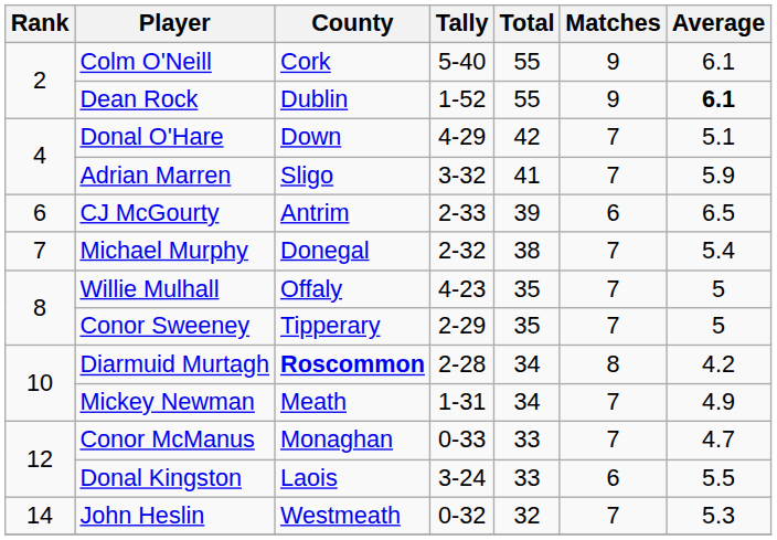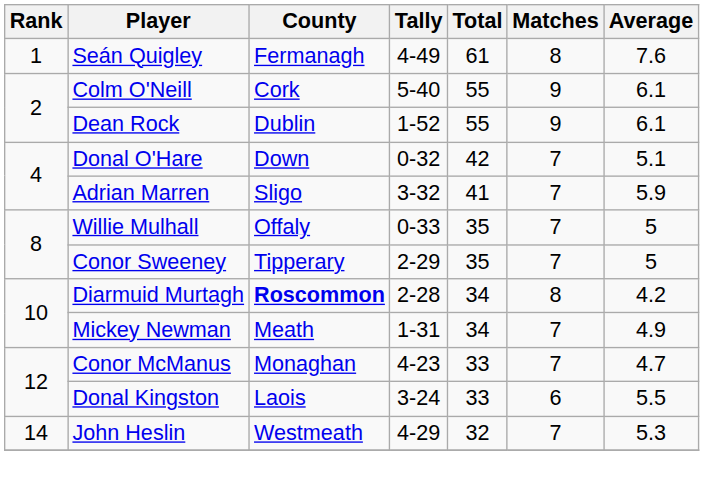 <table class="wikitable sortable">
 <tr>
 <th>Rank</th>
 <th>Player</th>
 <th>County</th>
 <th class="unsortable">Tally</th>
 <th>Total</th>
 <th>Matches</th>
 <th>Average</th>
+</tr>
+<tr>
+<td rowspan=1 align=center>1</td>
+<td><a href='#'>Seán Quigley</a></td>
+<td> <a href='#'>Fermanagh</a></td>
+<td align=center>4-49</td>
+<td align=center>61</td>
+<td align=center>8</td>
+<td align=center>7.6</td>
 </tr>
 <tr>
 <td rowspan=2 align=center>2</td>
 <td><a href='#'>Colm O'Neill</a></td>
 <td> <a href='#'>Cork</a></td>
 <td align=center>5-40</td>
 <td align=center>55</td>
 <td align=center>9</td>
 <td align=center>6.1</td>
 </tr>
 <tr>
 <td><a href='#'>Dean Rock</a></td>
 <td> <a href='#'>Dublin</a></td>
 <td align=center>1-52</td>
 <td align=center>55</td>
 <td align=center>9</td>
-<td align=center><strong>6.1</strong></td>
+<td align=center>6.1</td>
 </tr>
 <tr>
 <td rowspan=2 align=center>4</td>
 <td><a href='#'>Donal O'Hare</a></td>
 <td> <a href='#'>Down</a></td>
-<td align=center>4-29</td>
+<td align=center>0-32</td>
 <td align=center>42</td>
 <td align=center>7</td>
 <td align=center>5.1</td>
 </tr>
 <tr>
 <td><a href='#'>Adrian Marren</a></td>
 <td> <a href='#'>Sligo</a></td>
 <td align=center>3-32</td>
 <td align=center>41</td>
 <td align=center>7</td>
 <td align=center>5.9</td>
 </tr>
 <tr>
-<td rowspan=1 align=center>6</td>
-<td><a href='#'>CJ McGourty</a></td>
-<td> <a href='#'>Antrim</a></td>
-<td align=center>2-33</td>
-<td align=center>39</td>
-<td align=center>6</td>
-<td align=center>6.5</td>
-</tr>
-<tr>
-<td rowspan=1 align=center>7</td>
-<td><a href='#'>Michael Murphy</a></td>
-<td> <a href='#'>Donegal</a></td>
-<td align=center>2-32</td>
-<td align=center>38</td>
-<td align=center>7</td>
-<td align=center>5.4</td>
-</tr>
-<tr>
 <td rowspan=2 align=center>8</td>
 <td><a href='#'>Willie Mulhall</a></td>
 <td> <a href='#'>Offaly</a></td>
-<td align=center>4-23</td>
+<td align=center>0-33</td>
 <td align=center>35</td>
 <td align=center>7</td>
 <td align=center>5</td>
 </tr>
 <tr>
 <td><a href='#'>Conor Sweeney</a></td>
 <td> <a href='#'>Tipperary</a></td>
 <td align=center>2-29</td>
 <td align=center>35</td>
 <td align=center>7</td>
 <td align=center>5</td>
 </tr>
 <tr>
 <td rowspan=2 align=center>10</td>
 <td><a href='#'>Diarmuid Murtagh</a></td>
 <td><strong> <a href='#'>Roscommon</a></strong></td>
 <td align=center>2-28</td>
 <td align=center>34</td>
 <td align=center>8</td>
 <td align=center>4.2</td>
 </tr>
 <tr>
 <td><a href='#'>Mickey Newman</a></td>
 <td> <a href='#'>Meath</a></td>
 <td align=center>1-31</td>
 <td align=center>34</td>
 <td align=center>7</td>
 <td align=center>4.9</td>
 </tr>
 <tr>
 <td rowspan=2 align=center>12</td>
 <td><a href='#'>Conor McManus</a></td>
 <td> <a href='#'>Monaghan</a></td>
-<td align=center>0-33</td>
+<td align=center>4-23</td>
 <td align=center>33</td>
 <td align=center>7</td>
 <td align=center>4.7</td>
 </tr>
 <tr>
 <td><a href='#'>Donal Kingston</a></td>
 <td> <a href='#'>Laois</a></td>
 <td align=center>3-24</td>
 <td align=center>33</td>
 <td align=center>6</td>
 <td align=center>5.5</td>
 </tr>
 <tr>
 <td rowspan=1 align=center>14</td>
 <td><a href='#'>John Heslin</a></td>
 <td> <a href='#'>Westmeath</a></td>
-<td align=center>0-32</td>
+<td align=center>4-29</td>
 <td align=center>32</td>
 <td align=center>7</td>
 <td align=center>5.3</td>
 </tr>
 <tr>
 </tr>
 </table>
